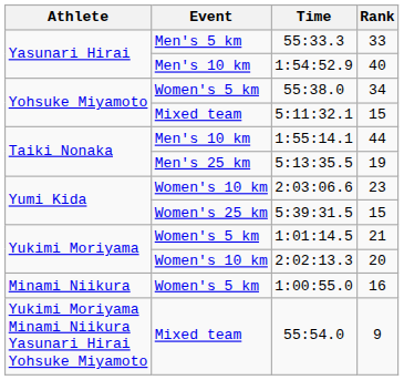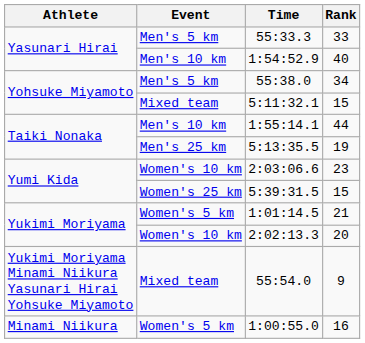 <table class="wikitable" style="font-size:90%;">
 <tr>
 <th>Athlete</th>
 <th>Event</th>
 <th>Time</th>
 <th>Rank</th>
 </tr>
 <tr align=center>
 <td align=left rowspan=2><a href='#'>Yasunari Hirai</a></td>
 <td align=left><a href='#'>Men's 5 km</a></td>
 <td>55:33.3</td>
 <td>33</td>
 </tr>
 <tr align=center>
 <td align=left><a href='#'>Men's 10 km</a></td>
 <td>1:54:52.9</td>
 <td>40</td>
 </tr>
 <tr align=center>
 <td align=left rowspan=2><a href='#'>Yohsuke Miyamoto</a></td>
-<td align=left><a href='#'>Women's 5 km</a></td>
+<td align=left><a href='#'>Men's 5 km</a></td>
 <td>55:38.0</td>
 <td>34</td>
 </tr>
 <tr align=center>
 <td align=left><a href='#'>Mixed team</a></td>
 <td>5:11:32.1</td>
 <td>15</td>
 </tr>
 <tr align=center>
 <td align=left rowspan=2><a href='#'>Taiki Nonaka</a></td>
 <td align=left><a href='#'>Men's 10 km</a></td>
 <td>1:55:14.1</td>
 <td>44</td>
 </tr>
 <tr align=center>
 <td align=left><a href='#'>Men's 25 km</a></td>
 <td>5:13:35.5</td>
 <td>19</td>
 </tr>
 <tr align=center>
 <td align=left rowspan=2><a href='#'>Yumi Kida</a></td>
 <td align=left><a href='#'>Women's 10 km</a></td>
 <td>2:03:06.6</td>
 <td>23</td>
 </tr>
 <tr align=center>
 <td align=left><a href='#'>Women's 25 km</a></td>
 <td>5:39:31.5</td>
 <td>15</td>
 </tr>
 <tr align=center>
 <td align=left rowspan=2><a href='#'>Yukimi Moriyama</a></td>
 <td align=left><a href='#'>Women's 5 km</a></td>
 <td>1:01:14.5</td>
 <td>21</td>
 </tr>
 <tr align=center>
 <td align=left><a href='#'>Women's 10 km</a></td>
 <td>2:02:13.3</td>
 <td>20</td>
 </tr>
 <tr align=center>
+<td align=left><a href='#'>Yukimi Moriyama</a><br><a href='#'>Minami Niikura</a><br><a href='#'>Yasunari Hirai</a><br><a href='#'>Yohsuke Miyamoto</a></td>
+<td align=left><a href='#'>Mixed team</a></td>
+<td>55:54.0</td>
+<td>9</td>
+</tr>
+<tr align=center>
 <td align=left><a href='#'>Minami Niikura</a></td>
 <td align=left><a href='#'>Women's 5 km</a></td>
 <td>1:00:55.0</td>
 <td>16</td>
 </tr>
-<tr align=center>
-<td align=left><a href='#'>Yukimi Moriyama</a><br><a href='#'>Minami Niikura</a><br><a href='#'>Yasunari Hirai</a><br><a href='#'>Yohsuke Miyamoto</a></td>
-<td align=left><a href='#'>Mixed team</a></td>
-<td>55:54.0</td>
-<td>9</td>
-</tr>
 </table>
